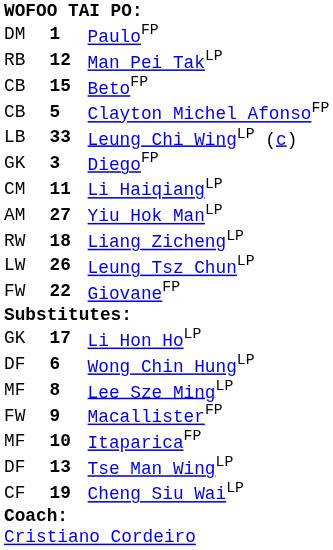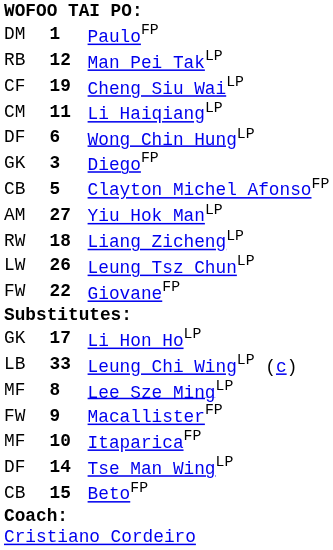 <table style="font-size: 90%" cellspacing="0" cellpadding="0" align=center>
 <tr>
 <td colspan="4"><strong>WOFOO TAI PO:</strong></td>
 </tr>
 <tr>
 <th width="30"></th>
 <th width="25"></th>
 </tr>
 <tr>
 <td>DM</td>
 <td><strong>1</strong></td>
 <td> <a href='#'>Paulo</a><sup>FP</sup></td>
 <td></td>
 <td></td>
 </tr>
 <tr>
 <td>RB</td>
 <td><strong>12</strong></td>
 <td> <a href='#'>Man Pei Tak</a><sup>LP</sup></td>
 <td></td>
 <td></td>
 </tr>
 <tr>
-<td>CB</td>
-<td><strong>15</strong></td>
-<td> <a href='#'>Beto</a><sup>FP</sup></td>
+<td>CF</td>
+<td><strong>19</strong></td>
+<td> <a href='#'>Cheng Siu Wai</a><sup>LP</sup></td>
 <td></td>
 <td></td>
 </tr>
 <tr>
-<td>CB</td>
-<td><strong>5</strong></td>
-<td> <a href='#'>Clayton Michel Afonso</a><sup>FP</sup></td>
+<td>CM</td>
+<td><strong>11</strong></td>
+<td> <a href='#'>Li Haiqiang</a><sup>LP</sup></td>
 <td></td>
 <td></td>
 </tr>
 <tr>
-<td>LB</td>
-<td><strong>33</strong></td>
-<td> <a href='#'>Leung Chi Wing</a><sup>LP</sup> (<a href='#'>c</a>)</td>
+<td>DF</td>
+<td><strong>6</strong></td>
+<td> <a href='#'>Wong Chin Hung</a><sup>LP</sup></td>
 <td></td>
 <td></td>
 </tr>
 <tr>
 <td>GK</td>
 <td><strong>3</strong></td>
 <td> <a href='#'>Diego</a><sup>FP</sup></td>
 <td></td>
 <td></td>
 </tr>
 <tr>
-<td>CM</td>
-<td><strong>11</strong></td>
-<td> <a href='#'>Li Haiqiang</a><sup>LP</sup></td>
+<td>CB</td>
+<td><strong>5</strong></td>
+<td> <a href='#'>Clayton Michel Afonso</a><sup>FP</sup></td>
 <td></td>
 <td></td>
 </tr>
 <tr>
 <td>AM</td>
 <td><strong>27</strong></td>
 <td> <a href='#'>Yiu Hok Man</a><sup>LP</sup></td>
 <td></td>
 <td></td>
 </tr>
 <tr>
 <td>RW</td>
 <td><strong>18</strong></td>
 <td> <a href='#'>Liang Zicheng</a><sup>LP</sup></td>
 <td></td>
 <td></td>
 </tr>
 <tr>
 <td>LW</td>
 <td><strong>26</strong></td>
 <td> <a href='#'>Leung Tsz Chun</a><sup>LP</sup></td>
 <td></td>
 <td></td>
 </tr>
 <tr>
 <td>FW</td>
 <td><strong>22</strong></td>
 <td> <a href='#'>Giovane</a><sup>FP</sup></td>
 <td></td>
 <td></td>
 </tr>
 <tr>
 <td colspan=4><strong>Substitutes:</strong></td>
 </tr>
 <tr>
 <td>GK</td>
 <td><strong>17</strong></td>
 <td> <a href='#'>Li Hon Ho</a><sup>LP</sup></td>
 <td></td>
 <td></td>
 </tr>
 <tr>
-<td>DF</td>
-<td><strong>6</strong></td>
-<td> <a href='#'>Wong Chin Hung</a><sup>LP</sup></td>
+<td>LB</td>
+<td><strong>33</strong></td>
+<td> <a href='#'>Leung Chi Wing</a><sup>LP</sup> (<a href='#'>c</a>)</td>
 <td></td>
 <td></td>
 </tr>
 <tr>
 <td>MF</td>
 <td><strong>8</strong></td>
 <td> <a href='#'>Lee Sze Ming</a><sup>LP</sup></td>
 <td></td>
 <td></td>
 </tr>
 <tr>
 <td>FW</td>
 <td><strong>9</strong></td>
 <td> <a href='#'>Macallister</a><sup>FP</sup></td>
 <td></td>
 <td></td>
 </tr>
 <tr>
 <td>MF</td>
 <td><strong>10</strong></td>
 <td> <a href='#'>Itaparica</a><sup>FP</sup></td>
 <td></td>
 <td></td>
 </tr>
 <tr>
 <td>DF</td>
-<td><strong>13</strong></td>
+<td><strong>14</strong></td>
 <td> <a href='#'>Tse Man Wing</a><sup>LP</sup></td>
 <td></td>
 <td></td>
 </tr>
 <tr>
-<td>CF</td>
-<td><strong>19</strong></td>
-<td> <a href='#'>Cheng Siu Wai</a><sup>LP</sup></td>
+<td>CB</td>
+<td><strong>15</strong></td>
+<td> <a href='#'>Beto</a><sup>FP</sup></td>
 <td></td>
 <td></td>
 </tr>
 <tr>
 <td colspan=4><strong>Coach:</strong></td>
 </tr>
 <tr>
 <td colspan="4"> <a href='#'>Cristiano Cordeiro</a></td>
 </tr>
 <tr>
 </tr>
 </table>
